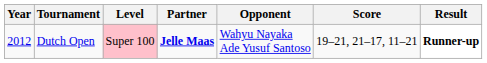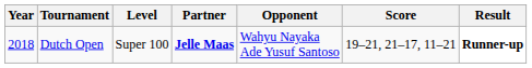 <table class="sortable wikitable" style="font-size: 90%;">
 <tr>
 <th>Year</th>
 <th>Tournament</th>
 <th>Level</th>
 <th>Partner</th>
 <th>Opponent</th>
 <th>Score</th>
 <th>Result</th>
 </tr>
 <tr>
-<td align="center"><a href='#'>2012</a></td>
+<td align="center"><a href='#'>2018</a></td>
 <td align="left"><a href='#'>Dutch Open</a></td>
-<td align="left" style="background: pink;">Super 100</td>
+<td align="left">Super 100</td>
 <td align="left"><strong> <a href='#'>Jelle Maas</a></strong></td>
 <td align="left"> <a href='#'>Wahyu Nayaka</a><br> <a href='#'>Ade Yusuf Santoso</a></td>
 <td align="left">19–21, 21–17, 11–21</td>
 <td style="text-align:left; background:white"> <strong>Runner-up</strong></td>
 </tr>
 </table>
